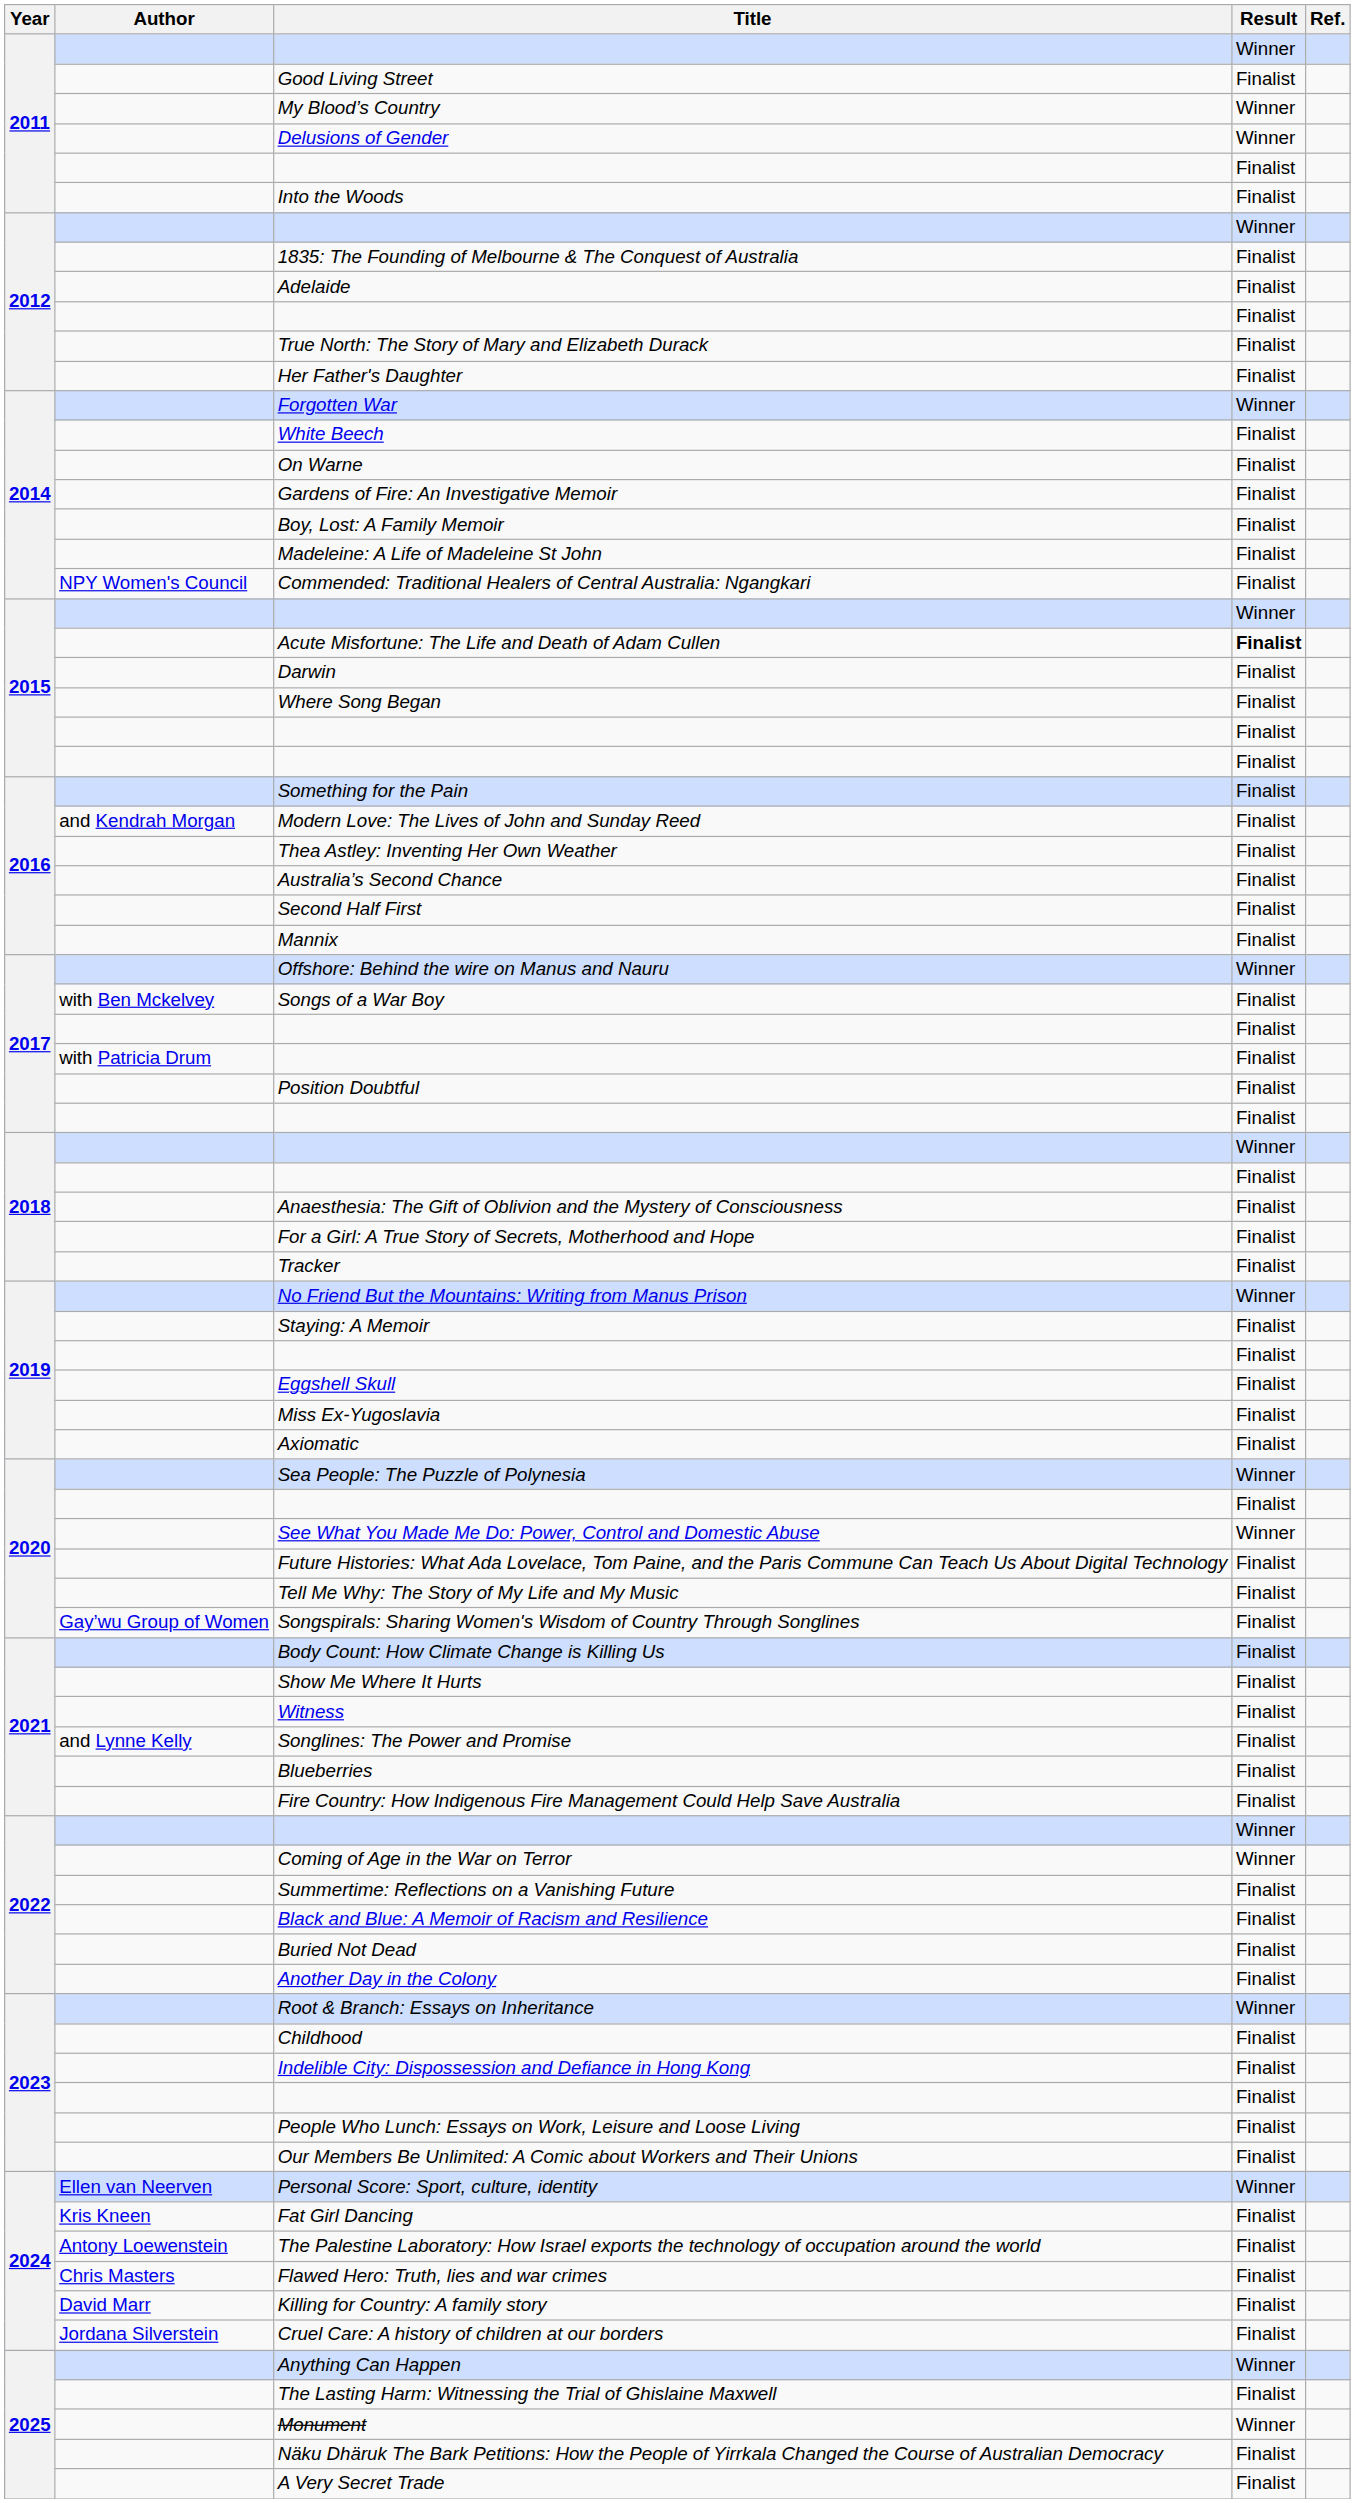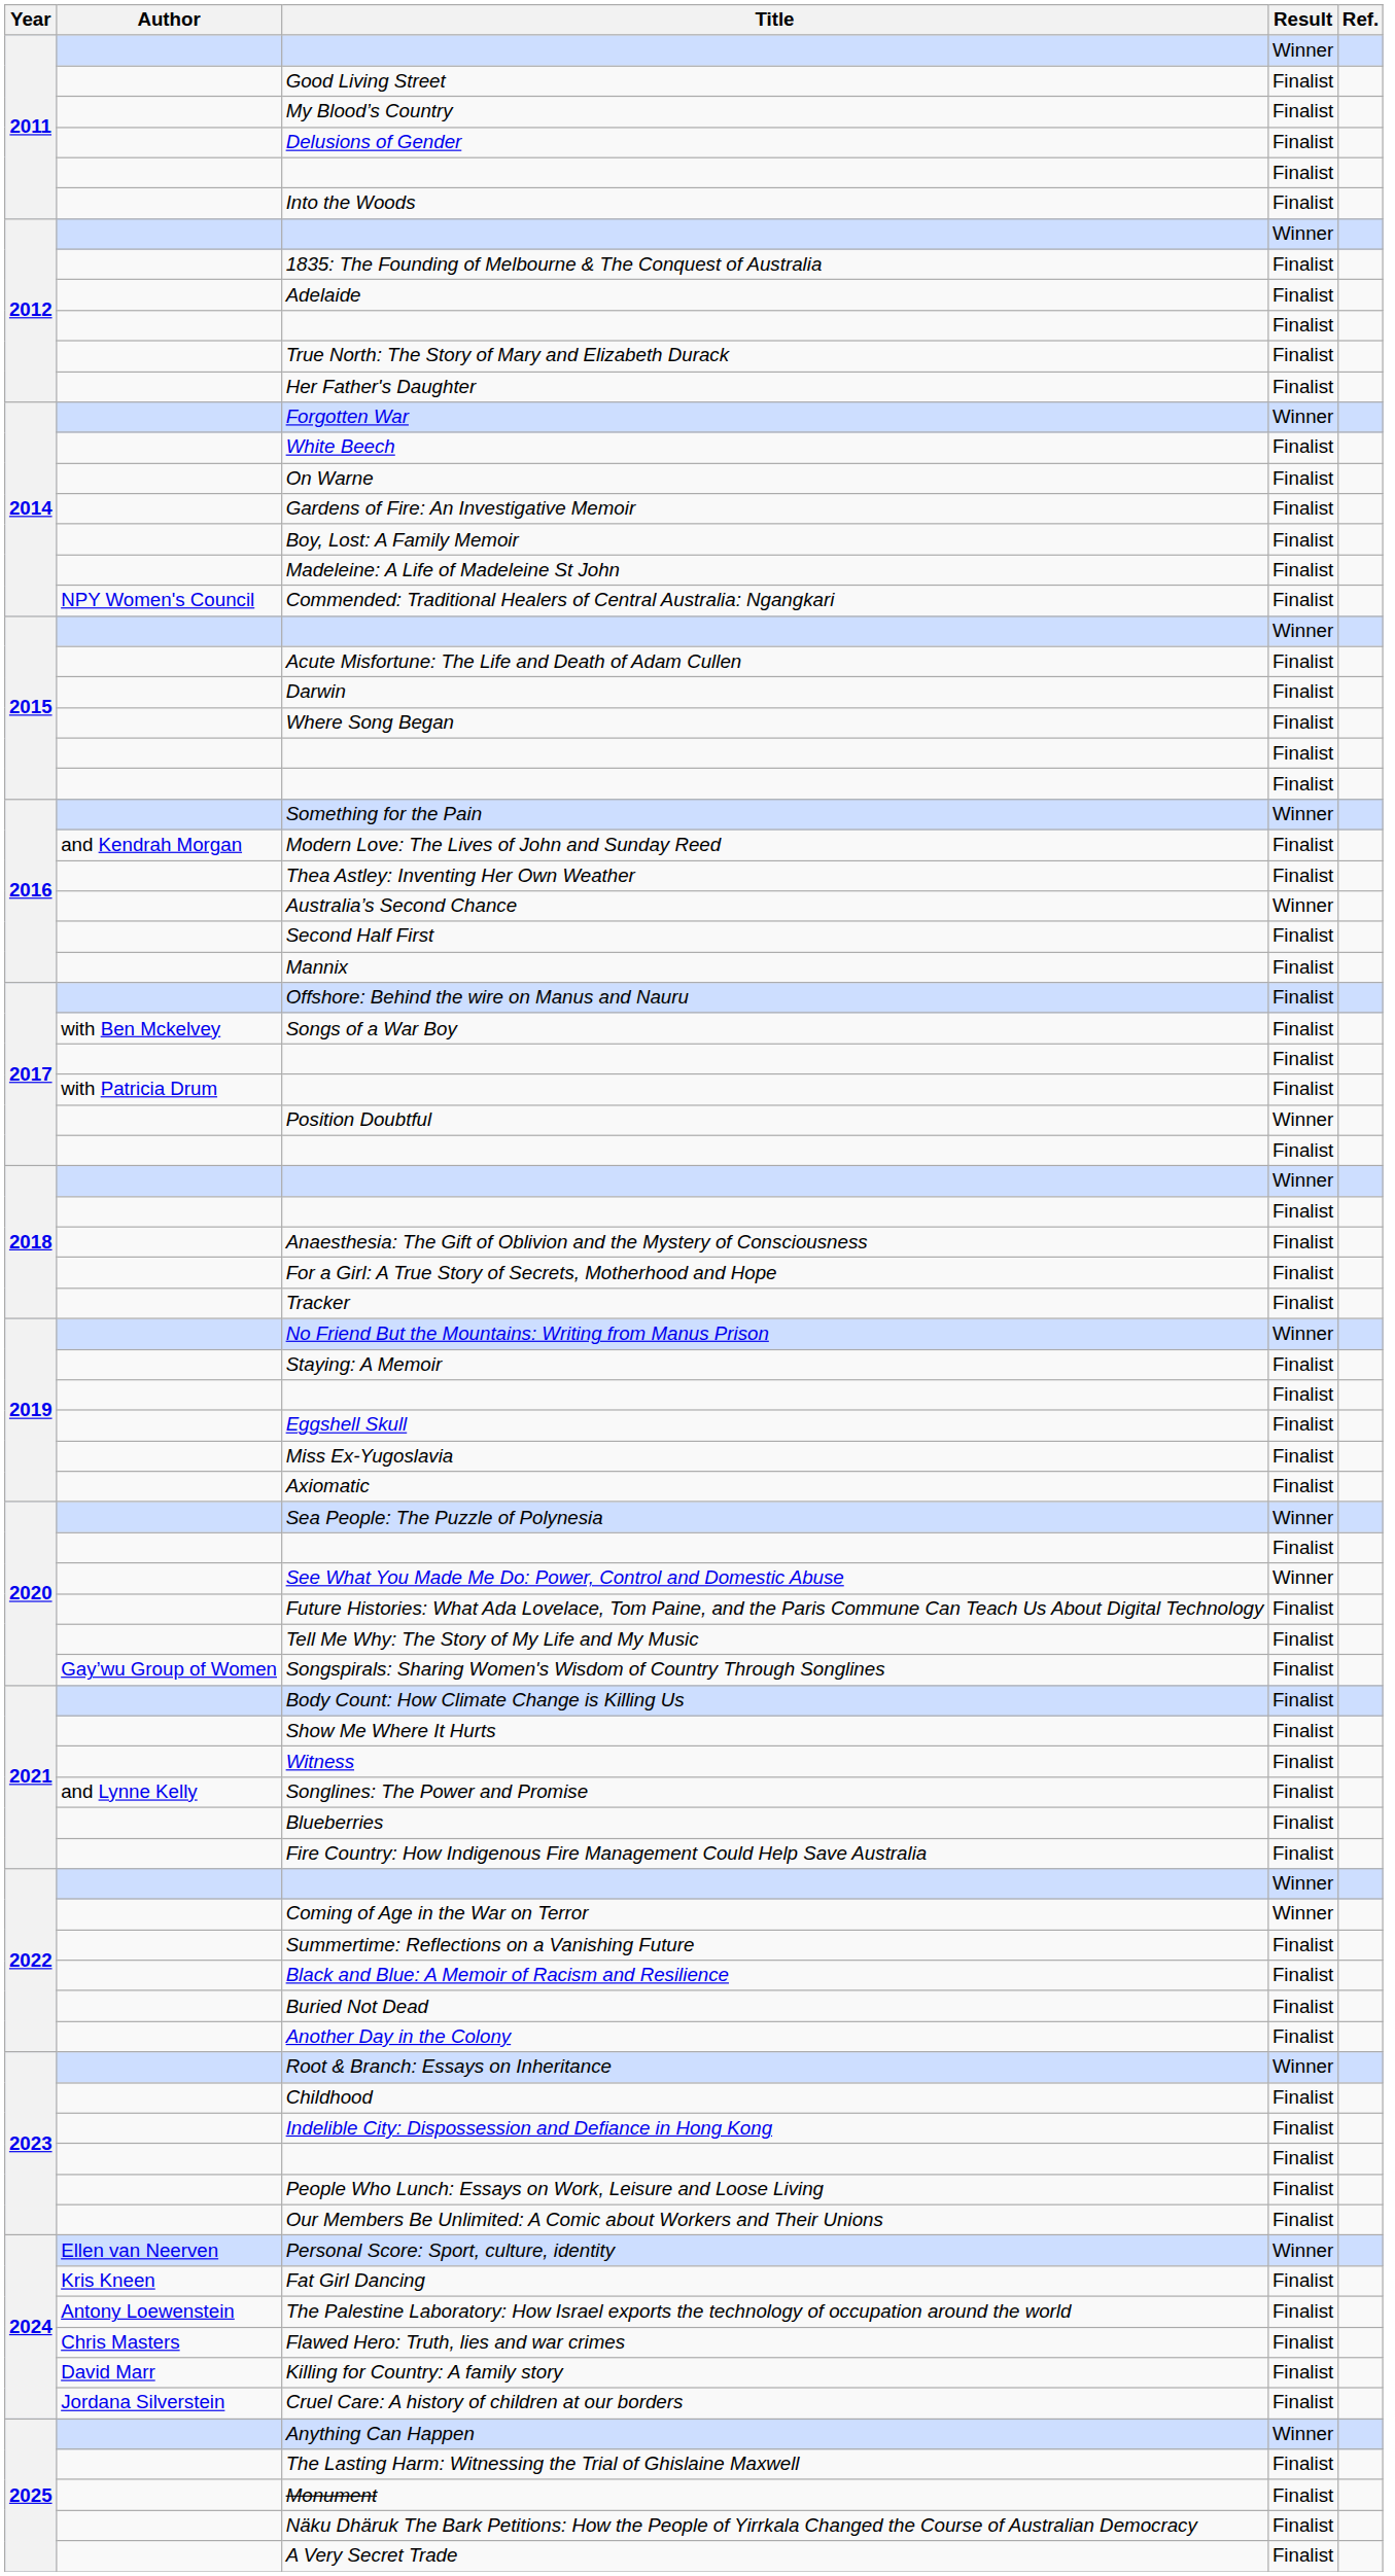 <table class="wikitable sortable mw-collapsible">
 <tr>
 <th>Year</th>
 <th>Author</th>
 <th>Title</th>
 <th>Result</th>
 <th>Ref.</th>
 </tr>
 <tr style=background:#cddeff>
 <th rowspan="6"><a href='#'>2011</a></th>
 <td></td>
 <td><em></em></td>
 <td>Winner</td>
 <td></td>
 </tr>
 <tr>
 <td></td>
 <td><em>Good Living Street</em></td>
 <td>Finalist</td>
 <td></td>
 </tr>
 <tr>
 <td></td>
 <td><em>My Blood’s Country</em></td>
-<td>Winner</td>
+<td>Finalist</td>
 <td></td>
 </tr>
 <tr>
 <td></td>
 <td><em><a href='#'>Delusions of Gender</a></em></td>
-<td>Winner</td>
+<td>Finalist</td>
 <td></td>
 </tr>
 <tr>
 <td></td>
 <td><em></em></td>
 <td>Finalist</td>
 <td></td>
 </tr>
 <tr>
 <td></td>
 <td><em>Into the Woods</em></td>
 <td>Finalist</td>
 <td></td>
 </tr>
 <tr style=background:#cddeff>
 <th rowspan="6"><a href='#'>2012</a></th>
 <td> </td>
 <td><em></em></td>
 <td>Winner</td>
 <td></td>
 </tr>
 <tr>
 <td></td>
 <td><em>1835: The Founding of Melbourne & The Conquest of Australia</em></td>
 <td>Finalist</td>
 <td></td>
 </tr>
 <tr>
 <td></td>
 <td><em>Adelaide</em></td>
 <td>Finalist</td>
 <td></td>
 </tr>
 <tr>
 <td></td>
 <td><em></em></td>
 <td>Finalist</td>
 <td></td>
 </tr>
 <tr>
 <td></td>
 <td><em>True North: The Story of Mary and Elizabeth Durack</em></td>
 <td>Finalist</td>
 <td></td>
 </tr>
 <tr>
 <td></td>
 <td><em>Her Father's Daughter</em></td>
 <td>Finalist</td>
 <td></td>
 </tr>
 <tr style=background:#cddeff>
 <th rowspan="7"><a href='#'>2014</a></th>
 <td></td>
 <td><em><a href='#'>Forgotten War</a></em></td>
 <td>Winner</td>
 <td></td>
 </tr>
 <tr>
 <td></td>
 <td><em><a href='#'>White Beech</a></em></td>
 <td>Finalist</td>
 <td></td>
 </tr>
 <tr>
 <td></td>
 <td><em>On Warne</em></td>
 <td>Finalist</td>
 <td></td>
 </tr>
 <tr>
 <td></td>
 <td><em>Gardens of Fire: An Investigative Memoir</em></td>
 <td>Finalist</td>
 <td></td>
 </tr>
 <tr>
 <td></td>
 <td><em>Boy, Lost: A Family Memoir</em></td>
 <td>Finalist</td>
 <td></td>
 </tr>
 <tr>
 <td></td>
 <td><em>Madeleine: A Life of Madeleine St John</em></td>
 <td>Finalist</td>
 <td></td>
 </tr>
 <tr>
 <td><a href='#'>NPY Women's Council</a></td>
 <td><em>Commended: Traditional Healers of Central Australia: Ngangkari</em></td>
 <td>Finalist</td>
 <td></td>
 </tr>
 <tr style=background:#cddeff>
 <th rowspan="6"><a href='#'>2015</a></th>
 <td> </td>
 <td><em></em></td>
 <td>Winner</td>
 <td></td>
 </tr>
 <tr>
 <td></td>
 <td><em>Acute Misfortune: The Life and Death of Adam Cullen</em></td>
-<td><strong>Finalist</strong></td>
+<td>Finalist</td>
 <td></td>
 </tr>
 <tr>
 <td></td>
 <td><em>Darwin</em></td>
 <td>Finalist</td>
 <td></td>
 </tr>
 <tr>
 <td></td>
 <td><em>Where Song Began</em></td>
 <td>Finalist</td>
 <td></td>
 </tr>
 <tr>
 <td></td>
 <td><em></em></td>
 <td>Finalist</td>
 <td></td>
 </tr>
 <tr>
 <td></td>
 <td><em></em></td>
 <td>Finalist</td>
 <td></td>
 </tr>
 <tr style=background:#cddeff>
 <th rowspan="6"><a href='#'>2016</a></th>
 <td></td>
 <td><em>Something for the Pain</em></td>
-<td>Finalist</td>
+<td>Winner</td>
 <td></td>
 </tr>
 <tr>
 <td> and <a href='#'>Kendrah Morgan</a></td>
 <td><em>Modern Love: The Lives of John and Sunday Reed</em></td>
 <td>Finalist</td>
 <td></td>
 </tr>
 <tr>
 <td></td>
 <td><em>Thea Astley: Inventing Her Own Weather</em></td>
 <td>Finalist</td>
 <td></td>
 </tr>
 <tr>
 <td></td>
 <td><em>Australia’s Second Chance</em></td>
-<td>Finalist</td>
+<td>Winner</td>
 <td></td>
 </tr>
 <tr>
 <td></td>
 <td><em>Second Half First</em></td>
 <td>Finalist</td>
 <td></td>
 </tr>
 <tr>
 <td></td>
 <td><em>Mannix</em></td>
 <td>Finalist</td>
 <td></td>
 </tr>
 <tr style=background:#cddeff>
 <th rowspan="6"><a href='#'>2017</a></th>
 <td></td>
 <td><em>Offshore: Behind the wire on Manus and Nauru</em></td>
-<td>Winner</td>
+<td>Finalist</td>
 <td></td>
 </tr>
 <tr>
 <td> with <a href='#'>Ben Mckelvey</a></td>
 <td><em>Songs of a War Boy</em></td>
 <td>Finalist</td>
 <td></td>
 </tr>
 <tr>
 <td></td>
 <td><em></em></td>
 <td>Finalist</td>
 <td></td>
 </tr>
 <tr>
 <td> with <a href='#'>Patricia Drum</a></td>
 <td><em></em></td>
 <td>Finalist</td>
 <td></td>
 </tr>
 <tr>
 <td></td>
 <td><em>Position Doubtful</em></td>
-<td>Finalist</td>
+<td>Winner</td>
 <td></td>
 </tr>
 <tr>
 <td></td>
 <td><em></em></td>
 <td>Finalist</td>
 <td></td>
 </tr>
 <tr style=background:#cddeff>
 <th rowspan="5"><a href='#'>2018</a></th>
 <td> </td>
 <td><em></em></td>
 <td>Winner</td>
 <td></td>
 </tr>
 <tr>
 <td></td>
 <td><em></em></td>
 <td>Finalist</td>
 <td></td>
 </tr>
 <tr>
 <td></td>
 <td><em>Anaesthesia: The Gift of Oblivion and the Mystery of Consciousness</em></td>
 <td>Finalist</td>
 <td></td>
 </tr>
 <tr>
 <td></td>
 <td><em>For a Girl: A True Story of Secrets, Motherhood and Hope</em></td>
 <td>Finalist</td>
 <td></td>
 </tr>
 <tr>
 <td></td>
 <td><em>Tracker</em></td>
 <td>Finalist</td>
 <td></td>
 </tr>
 <tr style=background:#cddeff>
 <th rowspan="6"><a href='#'>2019</a></th>
 <td> </td>
 <td><em><a href='#'>No Friend But the Mountains: Writing from Manus Prison</a></em></td>
 <td>Winner</td>
 <td></td>
 </tr>
 <tr>
 <td></td>
 <td><em>Staying: A Memoir</em></td>
 <td>Finalist</td>
 <td></td>
 </tr>
 <tr>
 <td></td>
 <td><em></em></td>
 <td>Finalist</td>
 <td></td>
 </tr>
 <tr>
 <td></td>
 <td><em><a href='#'>Eggshell Skull</a></em></td>
 <td>Finalist</td>
 <td></td>
 </tr>
 <tr>
 <td></td>
 <td><em>Miss Ex-Yugoslavia</em></td>
 <td>Finalist</td>
 <td></td>
 </tr>
 <tr>
 <td></td>
 <td><em>Axiomatic</em></td>
 <td>Finalist</td>
 <td></td>
 </tr>
 <tr style=background:#cddeff>
 <th rowspan="6"><a href='#'>2020</a></th>
 <td></td>
 <td><em>Sea People: The Puzzle of Polynesia</em></td>
 <td>Winner</td>
 <td></td>
 </tr>
 <tr>
 <td></td>
 <td><em></em></td>
 <td>Finalist</td>
 <td></td>
 </tr>
 <tr>
 <td></td>
 <td><em><a href='#'>See What You Made Me Do: Power, Control and Domestic Abuse</a></em></td>
 <td>Winner</td>
 <td></td>
 </tr>
 <tr>
 <td></td>
 <td><em>Future Histories: What Ada Lovelace, Tom Paine, and the Paris Commune Can Teach Us About Digital Technology</em></td>
 <td>Finalist</td>
 <td></td>
 </tr>
 <tr>
 <td></td>
 <td><em>Tell Me Why: The Story of My Life and My Music</em></td>
 <td>Finalist</td>
 <td></td>
 </tr>
 <tr>
 <td><a href='#'>Gay’wu Group of Women</a></td>
 <td><em>Songspirals: Sharing Women's Wisdom of Country Through Songlines</em></td>
 <td>Finalist</td>
 <td></td>
 </tr>
 <tr style=background:#cddeff>
 <th rowspan="6"><a href='#'>2021</a></th>
 <td></td>
 <td><em>Body Count: How Climate Change is Killing Us</em></td>
 <td>Finalist</td>
 <td></td>
 </tr>
 <tr>
 <td></td>
 <td><em>Show Me Where It Hurts</em></td>
 <td>Finalist</td>
 <td></td>
 </tr>
 <tr>
 <td></td>
 <td><em><a href='#'>Witness</a></em></td>
 <td>Finalist</td>
 <td></td>
 </tr>
 <tr>
 <td> and <a href='#'>Lynne Kelly</a></td>
 <td><em>Songlines: The Power and Promise</em></td>
 <td>Finalist</td>
 <td></td>
 </tr>
 <tr>
 <td></td>
 <td><em>Blueberries</em></td>
 <td>Finalist</td>
 <td></td>
 </tr>
 <tr>
 <td></td>
 <td><em>Fire Country: How Indigenous Fire Management Could Help Save Australia</em></td>
 <td>Finalist</td>
 <td></td>
 </tr>
 <tr style=background:#cddeff>
 <th rowspan="6"><a href='#'>2022</a></th>
 <td></td>
 <td><em></em></td>
 <td>Winner</td>
 <td><em></em></td>
 </tr>
 <tr>
 <td></td>
 <td><em>Coming of Age in the War on Terror</em></td>
 <td>Winner</td>
 <td></td>
 </tr>
 <tr>
 <td></td>
 <td><em>Summertime: Reflections on a Vanishing Future</em></td>
 <td>Finalist</td>
 <td></td>
 </tr>
 <tr>
 <td> </td>
 <td><em><a href='#'>Black and Blue: A Memoir of Racism and Resilience</a></em></td>
 <td>Finalist</td>
 <td><em></em></td>
 </tr>
 <tr>
 <td></td>
 <td><em>Buried Not Dead</em></td>
 <td>Finalist</td>
 <td></td>
 </tr>
 <tr>
 <td></td>
 <td><em><a href='#'>Another Day in the Colony</a></em></td>
 <td>Finalist</td>
 <td></td>
 </tr>
 <tr style=background:#cddeff>
 <th rowspan="6"><a href='#'>2023</a></th>
 <td></td>
 <td><em>Root & Branch: Essays on Inheritance</em></td>
 <td>Winner</td>
 <td></td>
 </tr>
 <tr>
 <td></td>
 <td><em>Childhood</em></td>
 <td>Finalist</td>
 <td></td>
 </tr>
 <tr>
 <td></td>
 <td><em><a href='#'>Indelible City: Dispossession and Defiance in Hong Kong</a></em></td>
 <td>Finalist</td>
 <td></td>
 </tr>
 <tr>
 <td></td>
 <td><em></em></td>
 <td>Finalist</td>
 <td></td>
 </tr>
 <tr>
 <td></td>
 <td><em>People Who Lunch: Essays on Work, Leisure and Loose Living</em></td>
 <td>Finalist</td>
 <td></td>
 </tr>
 <tr>
 <td></td>
 <td><em>Our Members Be Unlimited: A Comic about Workers and Their Unions</em></td>
 <td>Finalist</td>
 <td></td>
 </tr>
 <tr style=background:#cddeff>
 <th rowspan="6"><a href='#'>2024</a></th>
 <td> <a href='#'>Ellen van Neerven</a></td>
 <td><em>Personal Score: Sport, culture, identity</em></td>
 <td>Winner</td>
 <td></td>
 </tr>
 <tr>
 <td><a href='#'>Kris Kneen</a></td>
 <td><em>Fat Girl Dancing</em></td>
 <td>Finalist</td>
 <td></td>
 </tr>
 <tr>
 <td><a href='#'>Antony Loewenstein</a></td>
 <td><em>The Palestine Laboratory: How Israel exports the technology of occupation around the world</em></td>
 <td>Finalist</td>
 <td></td>
 </tr>
 <tr>
 <td><a href='#'>Chris Masters</a></td>
 <td><em>Flawed Hero: Truth, lies and war crimes</em></td>
 <td>Finalist</td>
 <td></td>
 </tr>
 <tr>
 <td><a href='#'>David Marr</a></td>
 <td><em>Killing for Country: A family story</em></td>
 <td>Finalist</td>
 <td></td>
 </tr>
 <tr>
 <td><a href='#'>Jordana Silverstein</a></td>
 <td><em>Cruel Care: A history of children at our borders</em></td>
 <td>Finalist</td>
 <td></td>
 </tr>
 <tr style=background:#cddeff>
 <th rowspan="5"><a href='#'>2025</a></th>
 <td></td>
 <td><em>Anything Can Happen</em></td>
 <td>Winner</td>
 <td></td>
 </tr>
 <tr>
 <td></td>
 <td><em>The Lasting Harm: Witnessing the Trial of Ghislaine Maxwell</em></td>
 <td>Finalist</td>
 <td></td>
 </tr>
 <tr>
 <td></td>
 <td><em><s>Monument</s></em></td>
-<td>Winner</td>
+<td>Finalist</td>
 <td></td>
 </tr>
 <tr>
 <td></td>
 <td><em>Näku Dhäruk The Bark Petitions: How the People of Yirrkala Changed the Course of Australian Democracy</em></td>
 <td>Finalist</td>
 <td></td>
 </tr>
 <tr>
 <td></td>
 <td><em>A Very Secret Trade</em></td>
 <td>Finalist</td>
 <td></td>
 </tr>
 </table>
